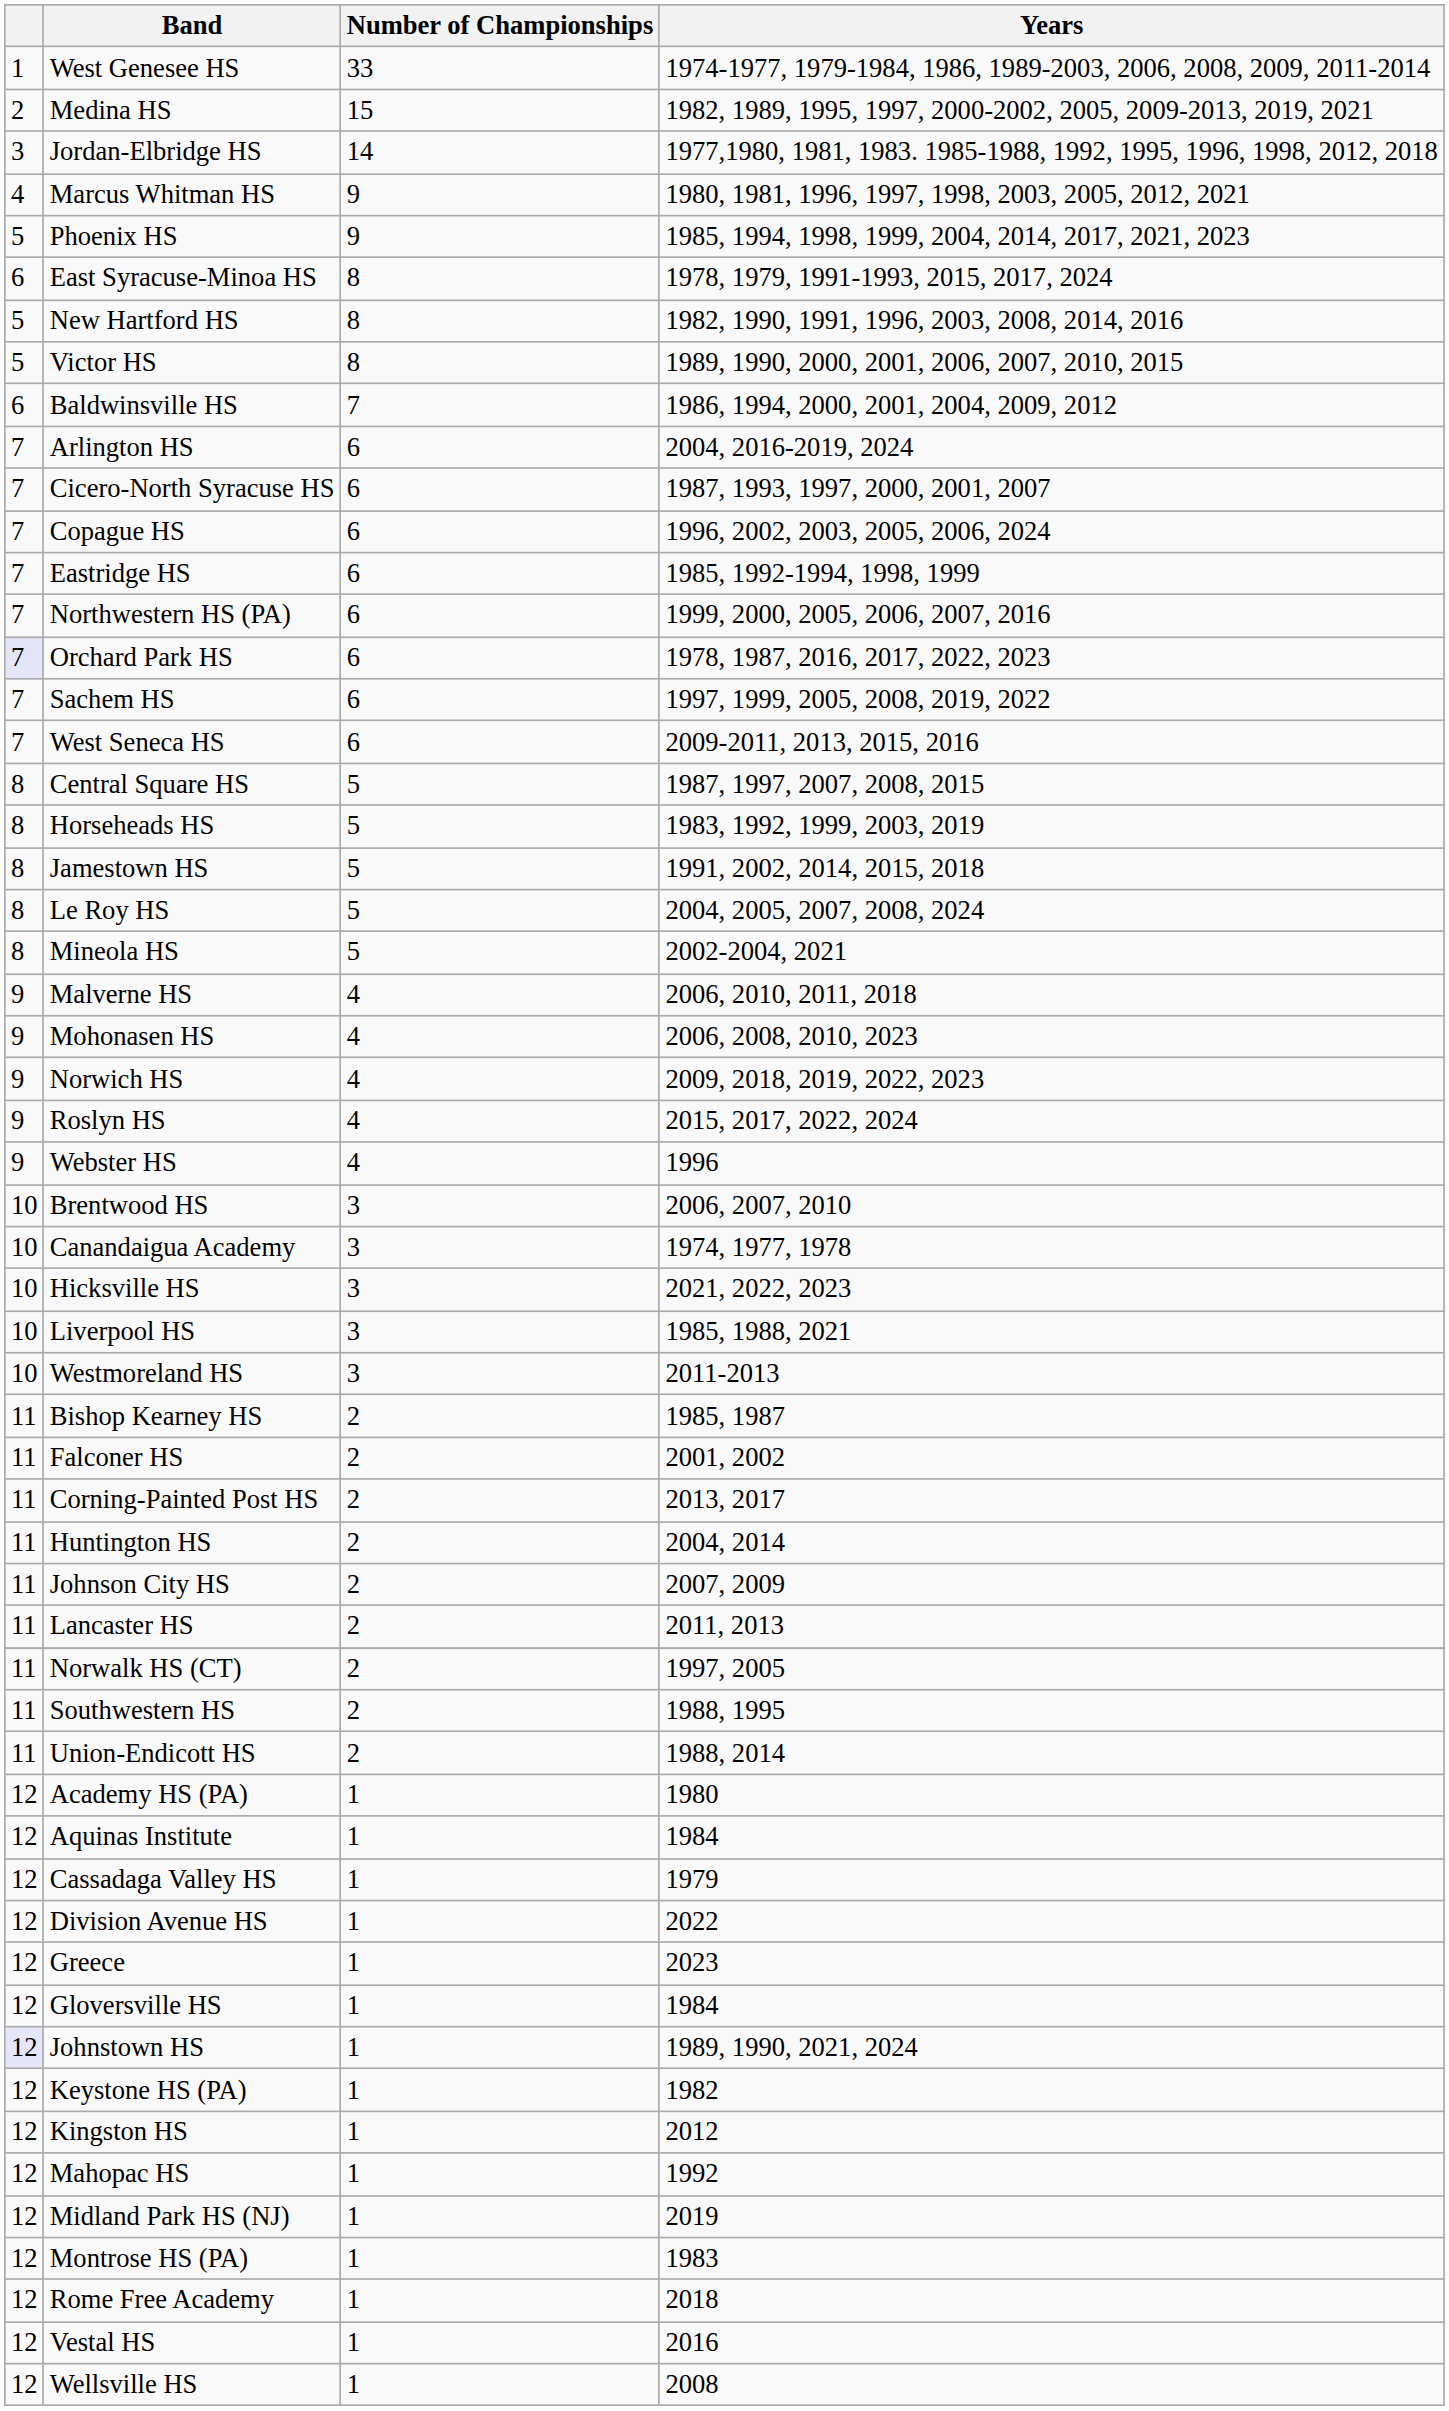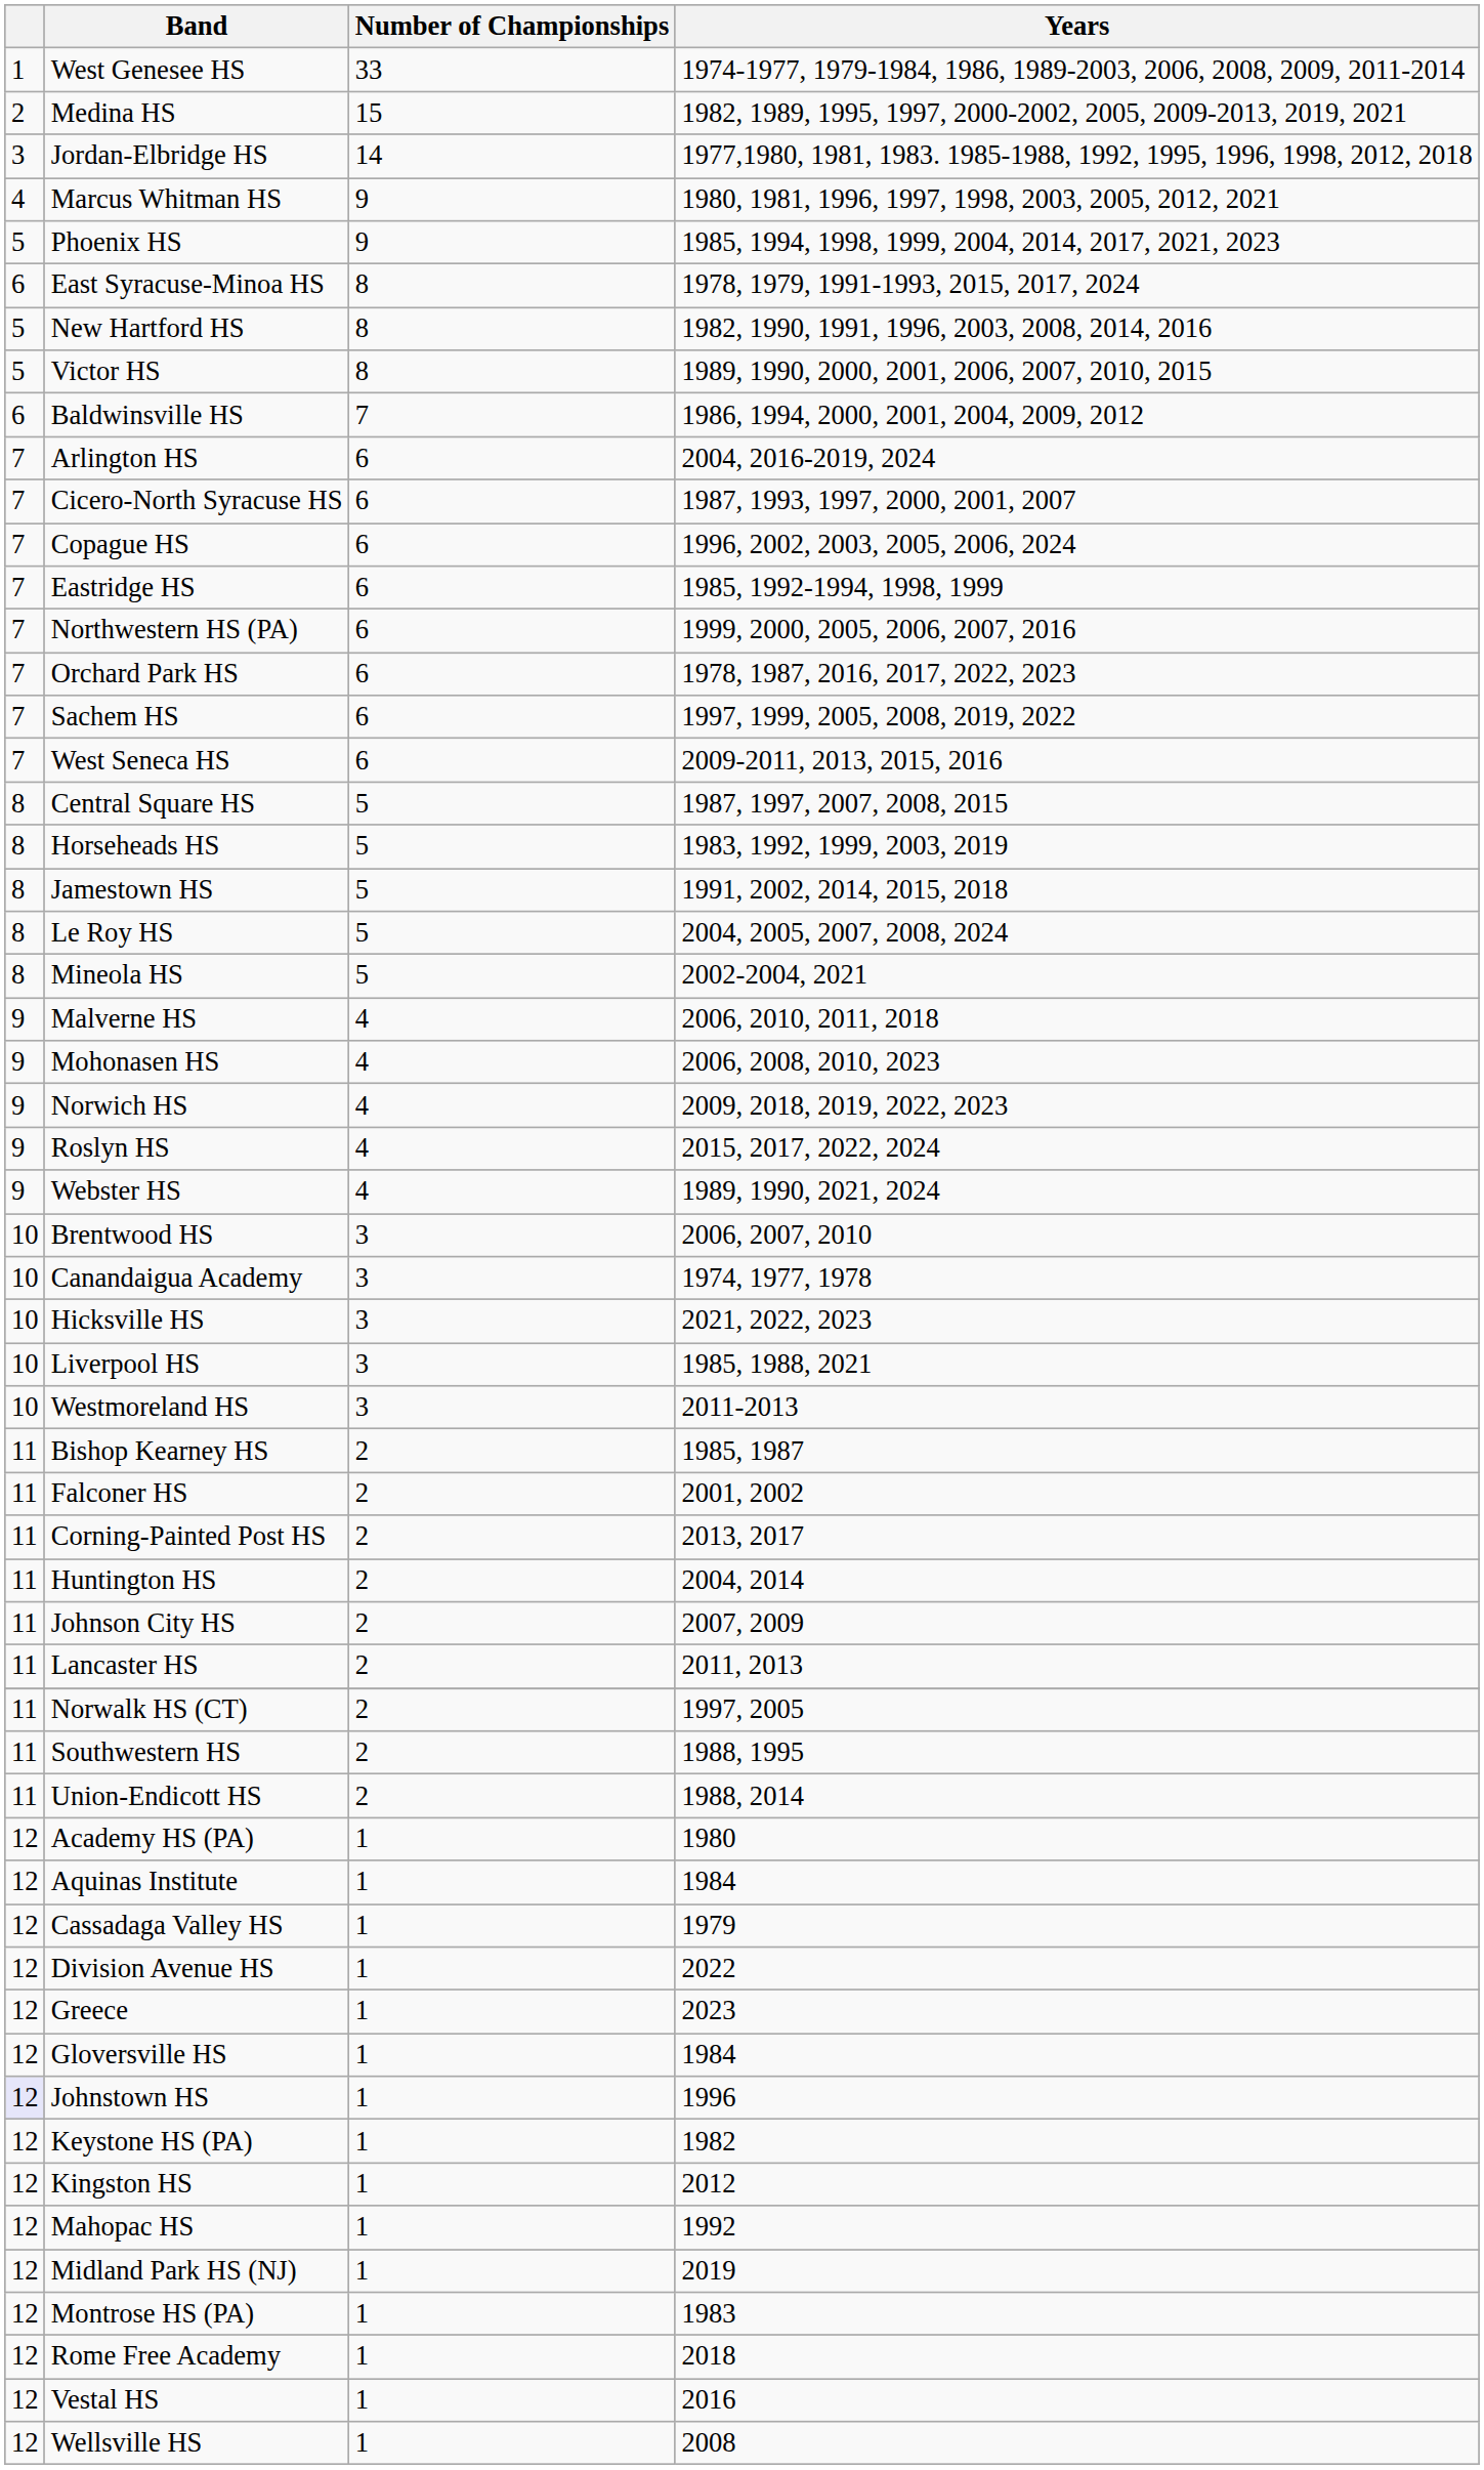 <table class="wikitable sortable">
 <tr>
 <th></th>
 <th>Band</th>
 <th>Number of Championships</th>
 <th>Years</th>
 </tr>
 <tr>
 <td>1</td>
 <td>West Genesee HS</td>
 <td>33</td>
 <td>1974-1977, 1979-1984, 1986, 1989-2003, 2006, 2008, 2009, 2011-2014</td>
 </tr>
 <tr>
 <td>2</td>
 <td>Medina HS</td>
 <td>15</td>
 <td>1982, 1989, 1995, 1997, 2000-2002, 2005, 2009-2013, 2019, 2021</td>
 </tr>
 <tr>
 <td>3</td>
 <td>Jordan-Elbridge HS</td>
 <td>14</td>
 <td>1977,1980, 1981, 1983. 1985-1988, 1992, 1995, 1996, 1998, 2012, 2018</td>
 </tr>
 <tr>
 <td>4</td>
 <td>Marcus Whitman HS</td>
 <td>9</td>
 <td>1980, 1981, 1996, 1997, 1998, 2003, 2005, 2012, 2021</td>
 </tr>
 <tr>
 <td>5</td>
 <td>Phoenix HS</td>
 <td>9</td>
 <td>1985, 1994, 1998, 1999, 2004, 2014, 2017, 2021, 2023</td>
 </tr>
 <tr>
 <td>6</td>
 <td>East Syracuse-Minoa HS</td>
 <td>8</td>
 <td>1978, 1979, 1991-1993, 2015, 2017, 2024</td>
 </tr>
 <tr>
 <td>5</td>
 <td>New Hartford HS</td>
 <td>8</td>
 <td>1982, 1990, 1991, 1996, 2003, 2008, 2014, 2016</td>
 </tr>
 <tr>
 <td>5</td>
 <td>Victor HS</td>
 <td>8</td>
 <td>1989, 1990, 2000, 2001, 2006, 2007, 2010, 2015</td>
 </tr>
 <tr>
 <td>6</td>
 <td>Baldwinsville HS</td>
 <td>7</td>
 <td>1986, 1994, 2000, 2001, 2004, 2009, 2012</td>
 </tr>
 <tr>
 <td>7</td>
 <td>Arlington HS</td>
 <td>6</td>
 <td>2004, 2016-2019, 2024</td>
 </tr>
 <tr>
 <td>7</td>
 <td>Cicero-North Syracuse HS</td>
 <td>6</td>
 <td>1987, 1993, 1997, 2000, 2001, 2007</td>
 </tr>
 <tr>
 <td>7</td>
 <td>Copague HS</td>
 <td>6</td>
 <td>1996, 2002, 2003, 2005, 2006, 2024</td>
 </tr>
 <tr>
 <td>7</td>
 <td>Eastridge HS</td>
 <td>6</td>
 <td>1985, 1992-1994, 1998, 1999</td>
 </tr>
 <tr>
 <td>7</td>
 <td>Northwestern HS (PA)</td>
 <td>6</td>
 <td>1999, 2000, 2005, 2006, 2007, 2016</td>
 </tr>
 <tr>
-<td style="background: lavender;">7</td>
+<td>7</td>
 <td>Orchard Park HS</td>
 <td>6</td>
 <td>1978, 1987, 2016, 2017, 2022, 2023</td>
 </tr>
 <tr>
 <td>7</td>
 <td>Sachem HS</td>
 <td>6</td>
 <td>1997, 1999, 2005, 2008, 2019, 2022</td>
 </tr>
 <tr>
 <td>7</td>
 <td>West Seneca HS</td>
 <td>6</td>
 <td>2009-2011, 2013, 2015, 2016</td>
 </tr>
 <tr>
 <td>8</td>
 <td>Central Square HS</td>
 <td>5</td>
 <td>1987, 1997, 2007, 2008, 2015</td>
 </tr>
 <tr>
 <td>8</td>
 <td>Horseheads HS</td>
 <td>5</td>
 <td>1983, 1992, 1999, 2003, 2019</td>
 </tr>
 <tr>
 <td>8</td>
 <td>Jamestown HS</td>
 <td>5</td>
 <td>1991, 2002, 2014, 2015, 2018</td>
 </tr>
 <tr>
 <td>8</td>
 <td>Le Roy HS</td>
 <td>5</td>
 <td>2004, 2005, 2007, 2008, 2024</td>
 </tr>
 <tr>
 <td>8</td>
 <td>Mineola HS</td>
 <td>5</td>
 <td>2002-2004, 2021</td>
 </tr>
 <tr>
 <td>9</td>
 <td>Malverne HS</td>
 <td>4</td>
 <td>2006, 2010, 2011, 2018</td>
 </tr>
 <tr>
 <td>9</td>
 <td>Mohonasen HS</td>
 <td>4</td>
 <td>2006, 2008, 2010, 2023</td>
 </tr>
 <tr>
 <td>9</td>
 <td>Norwich HS</td>
 <td>4</td>
 <td>2009, 2018, 2019, 2022, 2023</td>
 </tr>
 <tr>
 <td>9</td>
 <td>Roslyn HS</td>
 <td>4</td>
 <td>2015, 2017, 2022, 2024</td>
 </tr>
 <tr>
 <td>9</td>
 <td>Webster HS</td>
 <td>4</td>
-<td>1996</td>
+<td>1989, 1990, 2021, 2024</td>
 </tr>
 <tr>
 <td>10</td>
 <td>Brentwood HS</td>
 <td>3</td>
 <td>2006, 2007, 2010</td>
 </tr>
 <tr>
 <td>10</td>
 <td>Canandaigua Academy</td>
 <td>3</td>
 <td>1974, 1977, 1978</td>
 </tr>
 <tr>
 <td>10</td>
 <td>Hicksville HS</td>
 <td>3</td>
 <td>2021, 2022, 2023</td>
 </tr>
 <tr>
 <td>10</td>
 <td>Liverpool HS</td>
 <td>3</td>
 <td>1985, 1988, 2021</td>
 </tr>
 <tr>
 <td>10</td>
 <td>Westmoreland HS</td>
 <td>3</td>
 <td>2011-2013</td>
 </tr>
 <tr>
 <td>11</td>
 <td>Bishop Kearney HS</td>
 <td>2</td>
 <td>1985, 1987</td>
 </tr>
 <tr>
 <td>11</td>
 <td>Falconer HS</td>
 <td>2</td>
 <td>2001, 2002</td>
 </tr>
 <tr>
 <td>11</td>
 <td>Corning-Painted Post HS</td>
 <td>2</td>
 <td>2013, 2017</td>
 </tr>
 <tr>
 <td>11</td>
 <td>Huntington HS</td>
 <td>2</td>
 <td>2004, 2014</td>
 </tr>
 <tr>
 <td>11</td>
 <td>Johnson City HS</td>
 <td>2</td>
 <td>2007, 2009</td>
 </tr>
 <tr>
 <td>11</td>
 <td>Lancaster HS</td>
 <td>2</td>
 <td>2011, 2013</td>
 </tr>
 <tr>
 </tr>
 <tr>
 <td>11</td>
 <td>Norwalk HS (CT)</td>
 <td>2</td>
 <td>1997, 2005</td>
 </tr>
 <tr>
 <td>11</td>
 <td>Southwestern HS</td>
 <td>2</td>
 <td>1988, 1995</td>
 </tr>
 <tr>
 <td>11</td>
 <td>Union-Endicott HS</td>
 <td>2</td>
 <td>1988, 2014</td>
 </tr>
 <tr>
 <td>12</td>
 <td>Academy HS (PA)</td>
 <td>1</td>
 <td>1980</td>
 </tr>
 <tr>
 <td>12</td>
 <td>Aquinas Institute</td>
 <td>1</td>
 <td>1984</td>
 </tr>
 <tr>
 <td>12</td>
 <td>Cassadaga Valley HS</td>
 <td>1</td>
 <td>1979</td>
 </tr>
 <tr>
 <td>12</td>
 <td>Division Avenue HS</td>
 <td>1</td>
 <td>2022</td>
 </tr>
 <tr>
 <td>12</td>
 <td>Greece</td>
 <td>1</td>
 <td>2023</td>
 </tr>
 <tr>
 <td>12</td>
 <td>Gloversville HS</td>
 <td>1</td>
 <td>1984</td>
 </tr>
 <tr>
 <td style="background: lavender;">12</td>
 <td>Johnstown HS</td>
 <td>1</td>
-<td>1989, 1990, 2021, 2024</td>
+<td>1996</td>
 </tr>
 <tr>
 <td>12</td>
 <td>Keystone HS (PA)</td>
 <td>1</td>
 <td>1982</td>
 </tr>
 <tr>
 <td>12</td>
 <td>Kingston HS</td>
 <td>1</td>
 <td>2012</td>
 </tr>
 <tr>
 <td>12</td>
 <td>Mahopac HS</td>
 <td>1</td>
 <td>1992</td>
 </tr>
 <tr>
 <td>12</td>
 <td>Midland Park HS (NJ)</td>
 <td>1</td>
 <td>2019</td>
 </tr>
 <tr>
 <td>12</td>
 <td>Montrose HS (PA)</td>
 <td>1</td>
 <td>1983</td>
 </tr>
 <tr>
 <td>12</td>
 <td>Rome Free Academy</td>
 <td>1</td>
 <td>2018</td>
 </tr>
 <tr>
 <td>12</td>
 <td>Vestal HS</td>
 <td>1</td>
 <td>2016</td>
 </tr>
 <tr>
 <td>12</td>
 <td>Wellsville HS</td>
 <td>1</td>
 <td>2008</td>
 </tr>
 </table>
